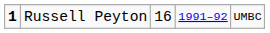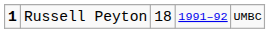 <table class="wikitable">
 <tr>
 </tr>
 <tr>
 <td><strong>1</strong></td>
 <td>Russell Peyton</td>
-<td>16</td>
+<td>18</td>
 <td style="font-size:80%;"><a href='#'>1991–92</a></td>
 <td style="font-size:80%;">UMBC</td>
 </tr>
 </table>
